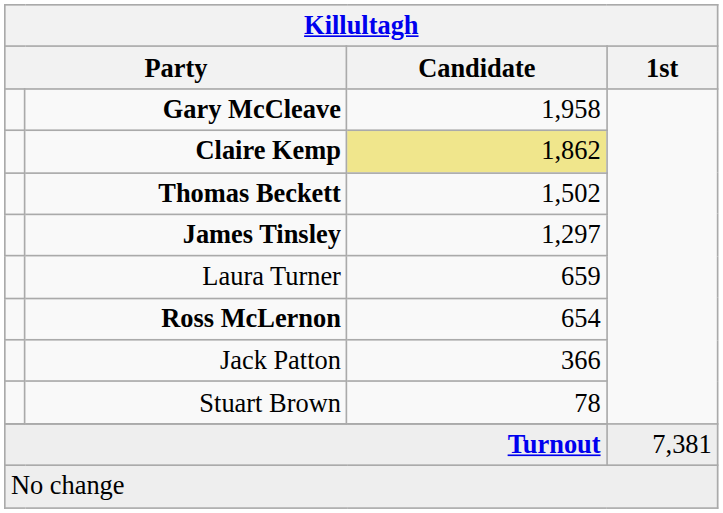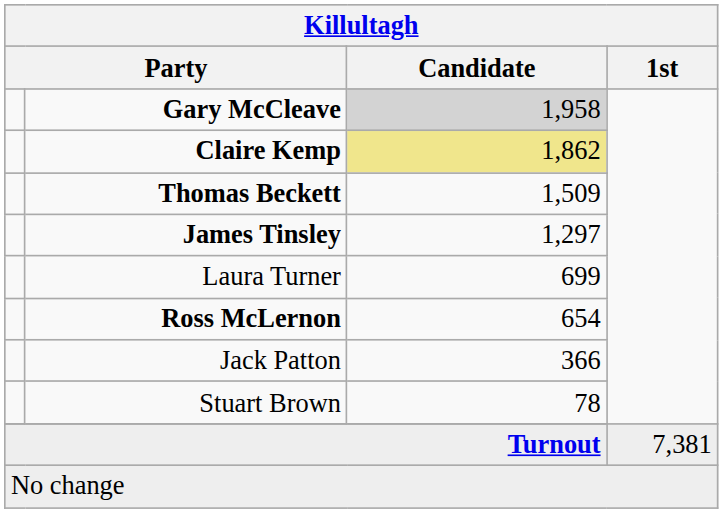 <table class="wikitable">
 <tr>
 <th colspan="4" align="center"><a href='#'>Killultagh</a></th>
 </tr>
 <tr>
 <th colspan="2" align="center" width=200>Party</th>
 <th width=150>Candidate</th>
 <th width=60>1st </th>
 </tr>
 <tr>
 <td></td>
 <td align="right"><strong>Gary McCleave</strong></td>
-<td align="right">1,958</td>
+<td align="right" style="background: lightgrey;">1,958</td>
 </tr>
 <tr>
 <td></td>
 <td align="right"><strong>Claire Kemp</strong></td>
 <td align="right" style="background: khaki;">1,862</td>
 </tr>
 <tr>
 <td></td>
 <td align="right"><strong>Thomas Beckett</strong></td>
-<td align="right">1,502</td>
+<td align="right">1,509</td>
 </tr>
 <tr>
 <td></td>
 <td align="right"><strong>James Tinsley</strong></td>
 <td align="right">1,297</td>
 </tr>
 <tr>
 <td></td>
 <td align="right">Laura Turner</td>
-<td align="right">659</td>
+<td align="right">699</td>
 </tr>
 <tr>
 <td></td>
 <td align="right"><strong>Ross McLernon</strong></td>
 <td align="right">654</td>
 </tr>
 <tr>
 <td></td>
 <td align="right">Jack Patton</td>
 <td align="right">366</td>
 </tr>
 <tr>
 <td></td>
 <td align="right">Stuart Brown</td>
 <td align="right">78</td>
 </tr>
 <tr>
 </tr>
 <tr bgcolor="EEEEEE">
 <td colspan=3 align="right"><strong><a href='#'>Turnout</a></strong></td>
 <td align="right">7,381</td>
 </tr>
 <tr bgcolor="EEEEEE">
 <td colspan=4 bgcolor="EEEEEE">No change</td>
 </tr>
 </table>
